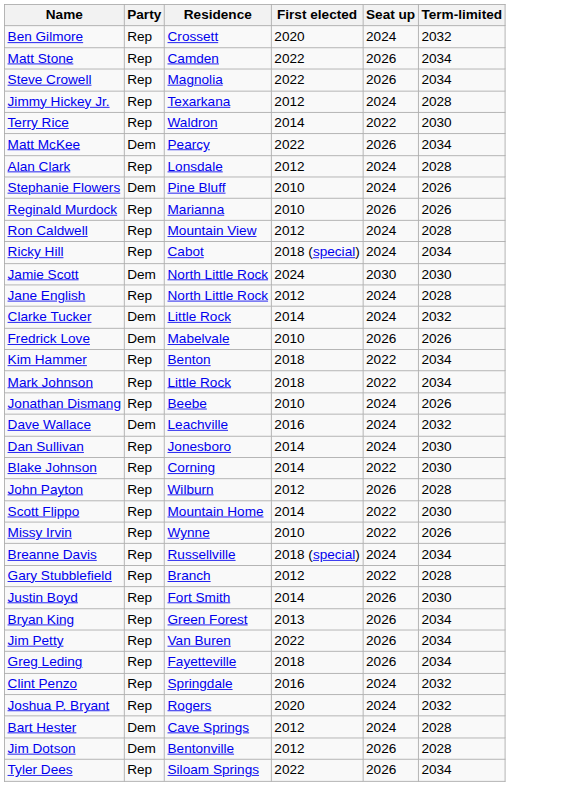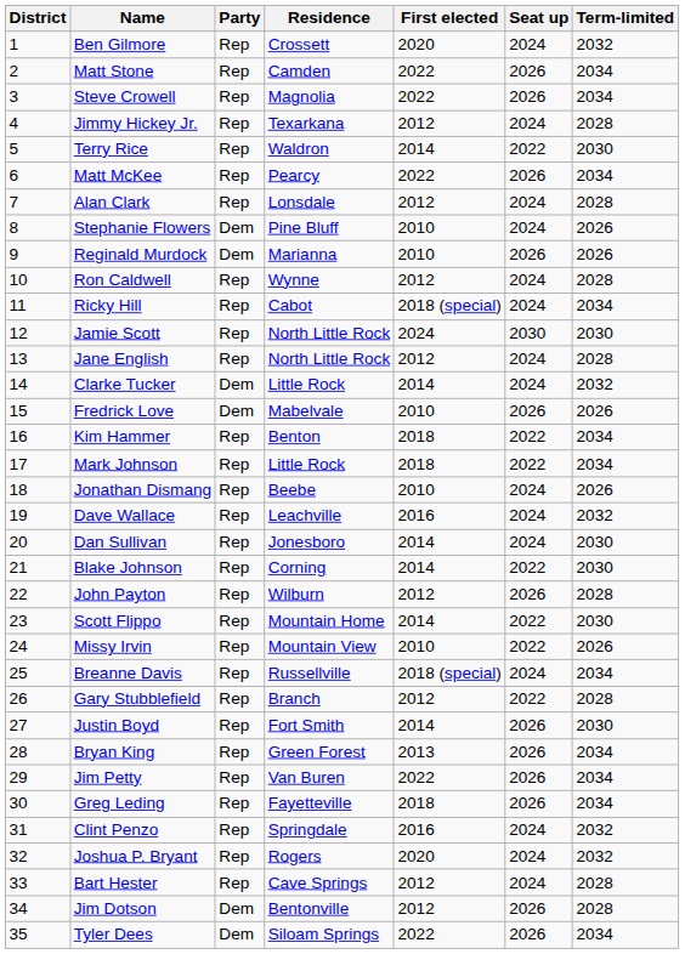 <table class="wikitable sortable">
 <tr>
+<th>District</th>
 <th>Name</th>
 <th>Party</th>
 <th>Residence</th>
 <th>First elected</th>
 <th>Seat up</th>
 <th>Term-limited</th>
 </tr>
 <tr>
+<td>1</td>
 <td><a href='#'>Ben Gilmore</a></td>
 <td>Rep</td>
 <td><a href='#'>Crossett</a></td>
 <td>2020</td>
 <td>2024</td>
 <td>2032</td>
 </tr>
 <tr>
+<td>2</td>
 <td><a href='#'>Matt Stone</a></td>
 <td>Rep</td>
 <td><a href='#'>Camden</a></td>
 <td>2022</td>
 <td>2026</td>
 <td>2034</td>
 </tr>
 <tr>
+<td>3</td>
 <td><a href='#'>Steve Crowell</a></td>
 <td>Rep</td>
 <td><a href='#'>Magnolia</a></td>
 <td>2022</td>
 <td>2026</td>
 <td>2034</td>
 </tr>
 <tr>
+<td>4</td>
 <td><a href='#'>Jimmy Hickey Jr.</a></td>
 <td>Rep</td>
 <td><a href='#'>Texarkana</a></td>
 <td>2012</td>
 <td>2024</td>
 <td>2028</td>
 </tr>
 <tr>
+<td>5</td>
 <td><a href='#'>Terry Rice</a></td>
 <td>Rep</td>
 <td><a href='#'>Waldron</a></td>
 <td>2014</td>
 <td>2022</td>
 <td>2030</td>
 </tr>
 <tr>
+<td>6</td>
 <td><a href='#'>Matt McKee</a></td>
-<td>Dem</td>
+<td>Rep</td>
 <td><a href='#'>Pearcy</a></td>
 <td>2022</td>
 <td>2026</td>
 <td>2034</td>
 </tr>
 <tr>
+<td>7</td>
 <td><a href='#'>Alan Clark</a></td>
 <td>Rep</td>
 <td><a href='#'>Lonsdale</a></td>
 <td>2012</td>
 <td>2024</td>
 <td>2028</td>
 </tr>
 <tr>
+<td>8</td>
 <td><a href='#'>Stephanie Flowers</a></td>
 <td>Dem</td>
 <td><a href='#'>Pine Bluff</a></td>
 <td>2010</td>
 <td>2024</td>
 <td>2026</td>
 </tr>
 <tr>
+<td>9</td>
 <td><a href='#'>Reginald Murdock</a></td>
-<td>Rep</td>
+<td>Dem</td>
 <td><a href='#'>Marianna</a></td>
 <td>2010</td>
 <td>2026</td>
 <td>2026</td>
 </tr>
 <tr>
+<td>10</td>
 <td><a href='#'>Ron Caldwell</a></td>
 <td>Rep</td>
-<td><a href='#'>Mountain View</a></td>
+<td><a href='#'>Wynne</a></td>
 <td>2012</td>
 <td>2024</td>
 <td>2028</td>
 </tr>
 <tr>
+<td>11</td>
 <td><a href='#'>Ricky Hill</a></td>
 <td>Rep</td>
 <td><a href='#'>Cabot</a></td>
 <td>2018 (<a href='#'>special</a>)</td>
 <td>2024</td>
 <td>2034</td>
 </tr>
 <tr>
+<td>12</td>
 <td><a href='#'>Jamie Scott</a></td>
-<td>Dem</td>
+<td>Rep</td>
 <td><a href='#'>North Little Rock</a></td>
 <td>2024</td>
 <td>2030</td>
 <td>2030</td>
 </tr>
 <tr>
+<td>13</td>
 <td><a href='#'>Jane English</a></td>
 <td>Rep</td>
 <td><a href='#'>North Little Rock</a></td>
 <td>2012</td>
 <td>2024</td>
 <td>2028</td>
 </tr>
 <tr>
+<td>14</td>
 <td><a href='#'>Clarke Tucker</a></td>
 <td>Dem</td>
 <td><a href='#'>Little Rock</a></td>
 <td>2014</td>
 <td>2024</td>
 <td>2032</td>
 </tr>
 <tr>
+<td>15</td>
 <td><a href='#'>Fredrick Love</a></td>
 <td>Dem</td>
 <td><a href='#'>Mabelvale</a></td>
 <td>2010</td>
 <td>2026</td>
 <td>2026</td>
 </tr>
 <tr>
+<td>16</td>
 <td><a href='#'>Kim Hammer</a></td>
 <td>Rep</td>
 <td><a href='#'>Benton</a></td>
 <td>2018</td>
 <td>2022</td>
 <td>2034</td>
 </tr>
 <tr>
+<td>17</td>
 <td><a href='#'>Mark Johnson</a></td>
 <td>Rep</td>
 <td><a href='#'>Little Rock</a></td>
 <td>2018</td>
 <td>2022</td>
 <td>2034</td>
 </tr>
 <tr>
+<td>18</td>
 <td><a href='#'>Jonathan Dismang</a></td>
 <td>Rep</td>
 <td><a href='#'>Beebe</a></td>
 <td>2010</td>
 <td>2024</td>
 <td>2026</td>
 </tr>
 <tr>
+<td>19</td>
 <td><a href='#'>Dave Wallace</a></td>
-<td>Dem</td>
+<td>Rep</td>
 <td><a href='#'>Leachville</a></td>
 <td>2016</td>
 <td>2024</td>
 <td>2032</td>
 </tr>
 <tr>
+<td>20</td>
 <td><a href='#'>Dan Sullivan</a></td>
 <td>Rep</td>
 <td><a href='#'>Jonesboro</a></td>
 <td>2014</td>
 <td>2024</td>
 <td>2030</td>
 </tr>
 <tr>
+<td>21</td>
 <td><a href='#'>Blake Johnson</a></td>
 <td>Rep</td>
 <td><a href='#'>Corning</a></td>
 <td>2014</td>
 <td>2022</td>
 <td>2030</td>
 </tr>
 <tr>
+<td>22</td>
 <td><a href='#'>John Payton</a></td>
 <td>Rep</td>
 <td><a href='#'>Wilburn</a></td>
 <td>2012</td>
 <td>2026</td>
 <td>2028</td>
 </tr>
 <tr>
+<td>23</td>
 <td><a href='#'>Scott Flippo</a></td>
 <td>Rep</td>
 <td><a href='#'>Mountain Home</a></td>
 <td>2014</td>
 <td>2022</td>
 <td>2030</td>
 </tr>
 <tr>
+<td>24</td>
 <td><a href='#'>Missy Irvin</a></td>
 <td>Rep</td>
-<td><a href='#'>Wynne</a></td>
+<td><a href='#'>Mountain View</a></td>
 <td>2010</td>
 <td>2022</td>
 <td>2026</td>
 </tr>
 <tr>
+<td>25</td>
 <td><a href='#'>Breanne Davis</a></td>
 <td>Rep</td>
 <td><a href='#'>Russellville</a></td>
 <td>2018 (<a href='#'>special</a>)</td>
 <td>2024</td>
 <td>2034</td>
 </tr>
 <tr>
+<td>26</td>
 <td><a href='#'>Gary Stubblefield</a></td>
 <td>Rep</td>
 <td><a href='#'>Branch</a></td>
 <td>2012</td>
 <td>2022</td>
 <td>2028</td>
 </tr>
 <tr>
+<td>27</td>
 <td><a href='#'>Justin Boyd</a></td>
 <td>Rep</td>
 <td><a href='#'>Fort Smith</a></td>
 <td>2014</td>
 <td>2026</td>
 <td>2030</td>
 </tr>
 <tr>
+<td>28</td>
 <td><a href='#'>Bryan King</a></td>
 <td>Rep</td>
 <td><a href='#'>Green Forest</a></td>
 <td>2013</td>
 <td>2026</td>
 <td>2034</td>
 </tr>
 <tr>
+<td>29</td>
 <td><a href='#'>Jim Petty</a></td>
 <td>Rep</td>
 <td><a href='#'>Van Buren</a></td>
 <td>2022</td>
 <td>2026</td>
 <td>2034</td>
 </tr>
 <tr>
+<td>30</td>
 <td><a href='#'>Greg Leding</a></td>
 <td>Rep</td>
 <td><a href='#'>Fayetteville</a></td>
 <td>2018</td>
 <td>2026</td>
 <td>2034</td>
 </tr>
 <tr>
+<td>31</td>
 <td><a href='#'>Clint Penzo</a></td>
 <td>Rep</td>
 <td><a href='#'>Springdale</a></td>
 <td>2016</td>
 <td>2024</td>
 <td>2032</td>
 </tr>
 <tr>
+<td>32</td>
 <td><a href='#'>Joshua P. Bryant</a></td>
 <td>Rep</td>
 <td><a href='#'>Rogers</a></td>
 <td>2020</td>
 <td>2024</td>
 <td>2032</td>
 </tr>
 <tr>
+<td>33</td>
 <td><a href='#'>Bart Hester</a></td>
-<td>Dem</td>
+<td>Rep</td>
 <td><a href='#'>Cave Springs</a></td>
 <td>2012</td>
 <td>2024</td>
 <td>2028</td>
 </tr>
 <tr>
+<td>34</td>
 <td><a href='#'>Jim Dotson</a></td>
 <td>Dem</td>
 <td><a href='#'>Bentonville</a></td>
 <td>2012</td>
 <td>2026</td>
 <td>2028</td>
 </tr>
 <tr>
+<td>35</td>
 <td><a href='#'>Tyler Dees</a></td>
-<td>Rep</td>
+<td>Dem</td>
 <td><a href='#'>Siloam Springs</a></td>
 <td>2022</td>
 <td>2026</td>
 <td>2034</td>
 </tr>
 </table>
